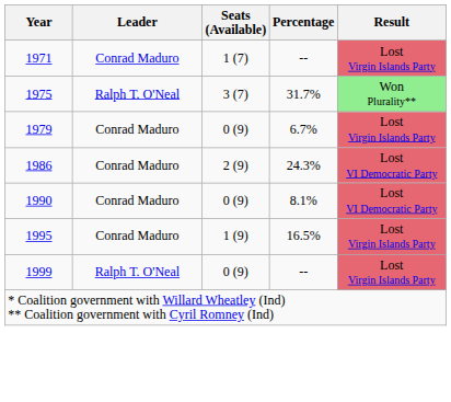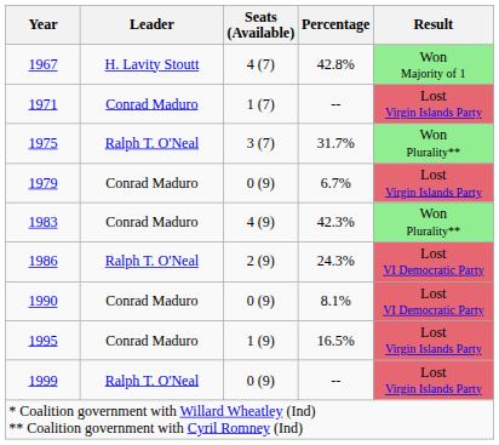 <table class="wikitable" style="margin: 1em auto 1em auto">
 <tr>
 <th align="center" width="75">Year</th>
 <th align="center" width="150">Leader</th>
 <th align="center" width="75">Seats (Available)</th>
 <th align="center" width="75">Percentage</th>
 <th align="center" width="125">Result</th>
+</tr>
+<tr>
+<td align="center"><a href='#'>1967</a></td>
+<td align="center"><a href='#'>H. Lavity Stoutt</a></td>
+<td align="center">4 (7)</td>
+<td align="center">42.8%</td>
+<td align="center" style="background: #90EE90;">Won<br><small>Majority of 1</small></td>
 </tr>
 <tr>
 <td align="center"><a href='#'>1971</a></td>
 <td align="center"><a href='#'>Conrad Maduro</a></td>
 <td align="center">1 (7)</td>
 <td align="center">--</td>
 <td align="center" style="background: #E66771;">Lost<br><small><a href='#'>Virgin Islands Party</a></small></td>
 </tr>
 <tr>
 <td align="center"><a href='#'>1975</a></td>
 <td align="center"><a href='#'>Ralph T. O'Neal</a></td>
 <td align="center">3 (7)</td>
 <td align="center">31.7%</td>
 <td align="center" style="background: #90EE90;">Won<br><small>Plurality**</small></td>
 </tr>
 <tr>
 <td align="center"><a href='#'>1979</a></td>
 <td align="center">Conrad Maduro</td>
 <td align="center">0 (9)</td>
 <td align="center">6.7%</td>
 <td align="center" style="background: #E66771;">Lost<br><small><a href='#'>Virgin Islands Party</a></small></td>
 </tr>
 <tr>
+<td align="center"><a href='#'>1983</a></td>
+<td align="center">Conrad Maduro</td>
+<td align="center">4 (9)</td>
+<td align="center">42.3%</td>
+<td align="center" style="background: #90EE90;">Won<br><small>Plurality**</small></td>
+</tr>
+<tr>
 <td align="center"><a href='#'>1986</a></td>
-<td align="center">Conrad Maduro</td>
+<td align="center"><a href='#'>Ralph T. O'Neal</a></td>
 <td align="center">2 (9)</td>
 <td align="center">24.3%</td>
 <td align="center" style="background: #E66771;">Lost<br><small><a href='#'>VI Democratic Party</a></small></td>
 </tr>
 <tr>
 <td align="center"><a href='#'>1990</a></td>
 <td align="center">Conrad Maduro</td>
 <td align="center">0 (9)</td>
 <td align="center">8.1%</td>
 <td align="center" style="background: #E66771;">Lost<br><small><a href='#'>VI Democratic Party</a></small></td>
 </tr>
 <tr>
 <td align="center"><a href='#'>1995</a></td>
 <td align="center">Conrad Maduro</td>
 <td align="center">1 (9)</td>
 <td align="center">16.5%</td>
 <td align="center" style="background: #E66771;">Lost<br><small><a href='#'>Virgin Islands Party</a></small></td>
 </tr>
 <tr>
 <td align="center"><a href='#'>1999</a></td>
 <td align="center"><a href='#'>Ralph T. O'Neal</a></td>
 <td align="center">0 (9)</td>
 <td align="center">--</td>
 <td align="center" style="background: #E66771;">Lost<br><small><a href='#'>Virgin Islands Party</a></small></td>
 </tr>
 <tr>
 <td colspan=5>* Coalition government with <a href='#'>Willard Wheatley</a> (Ind)<br>** Coalition government with <a href='#'>Cyril Romney</a> (Ind)</td>
 </tr>
 </table>
